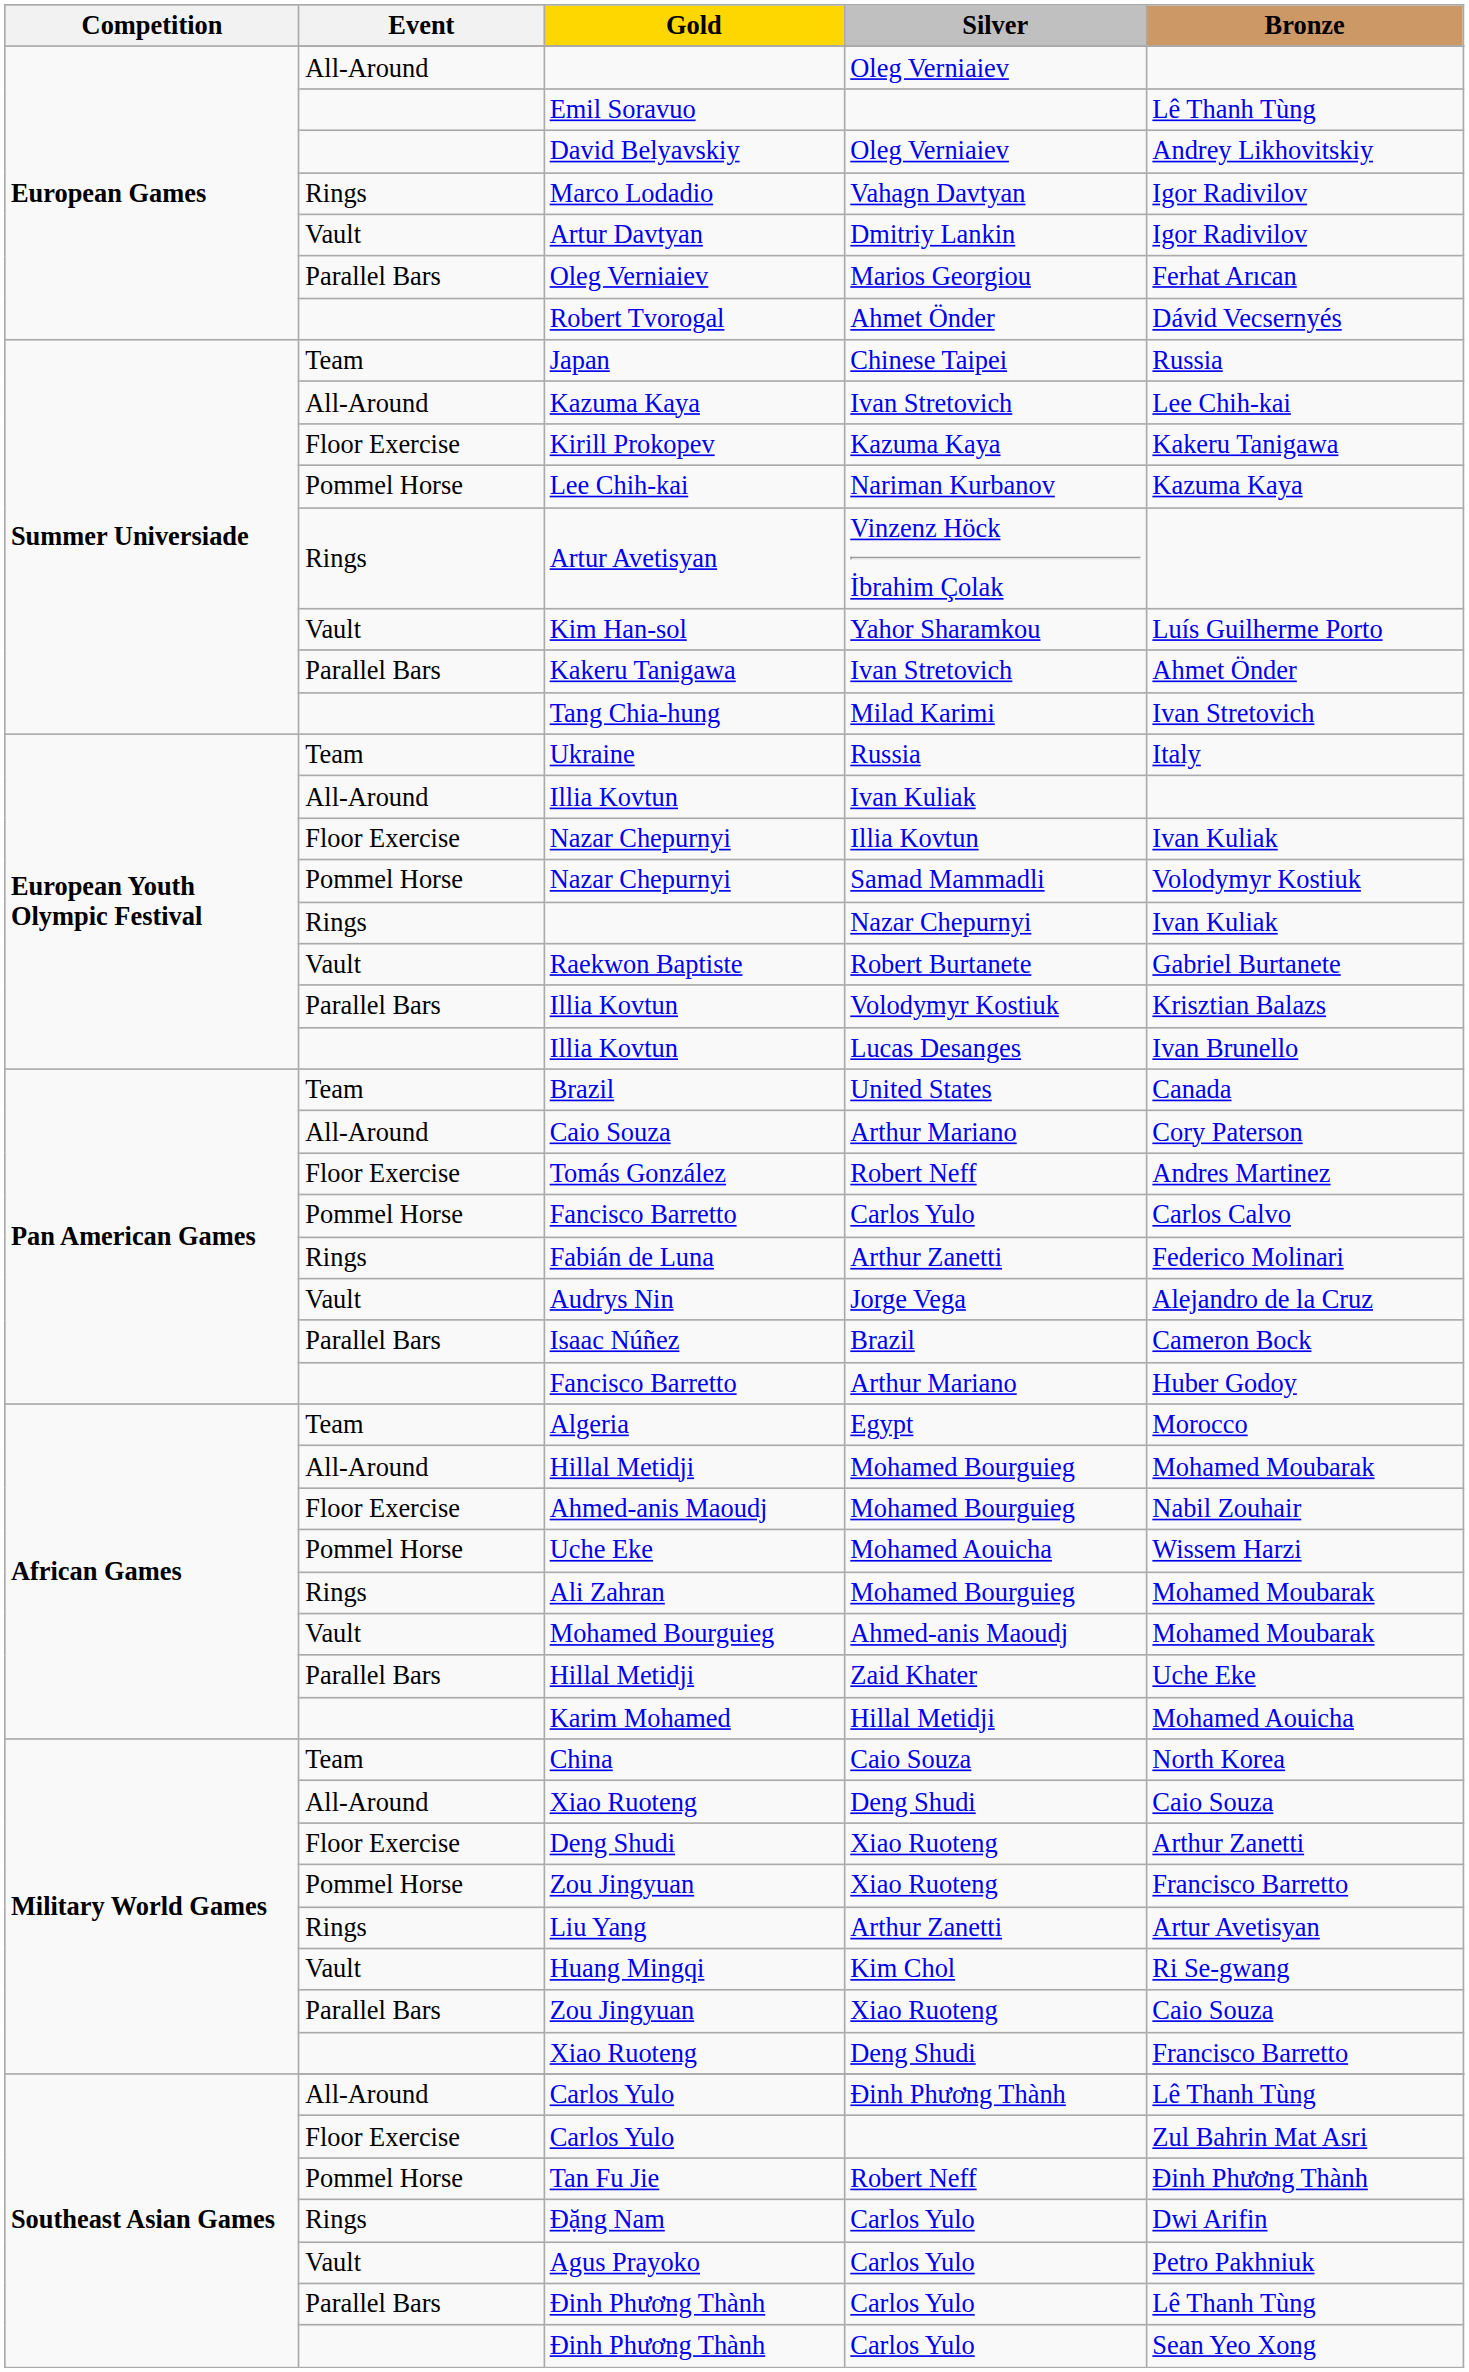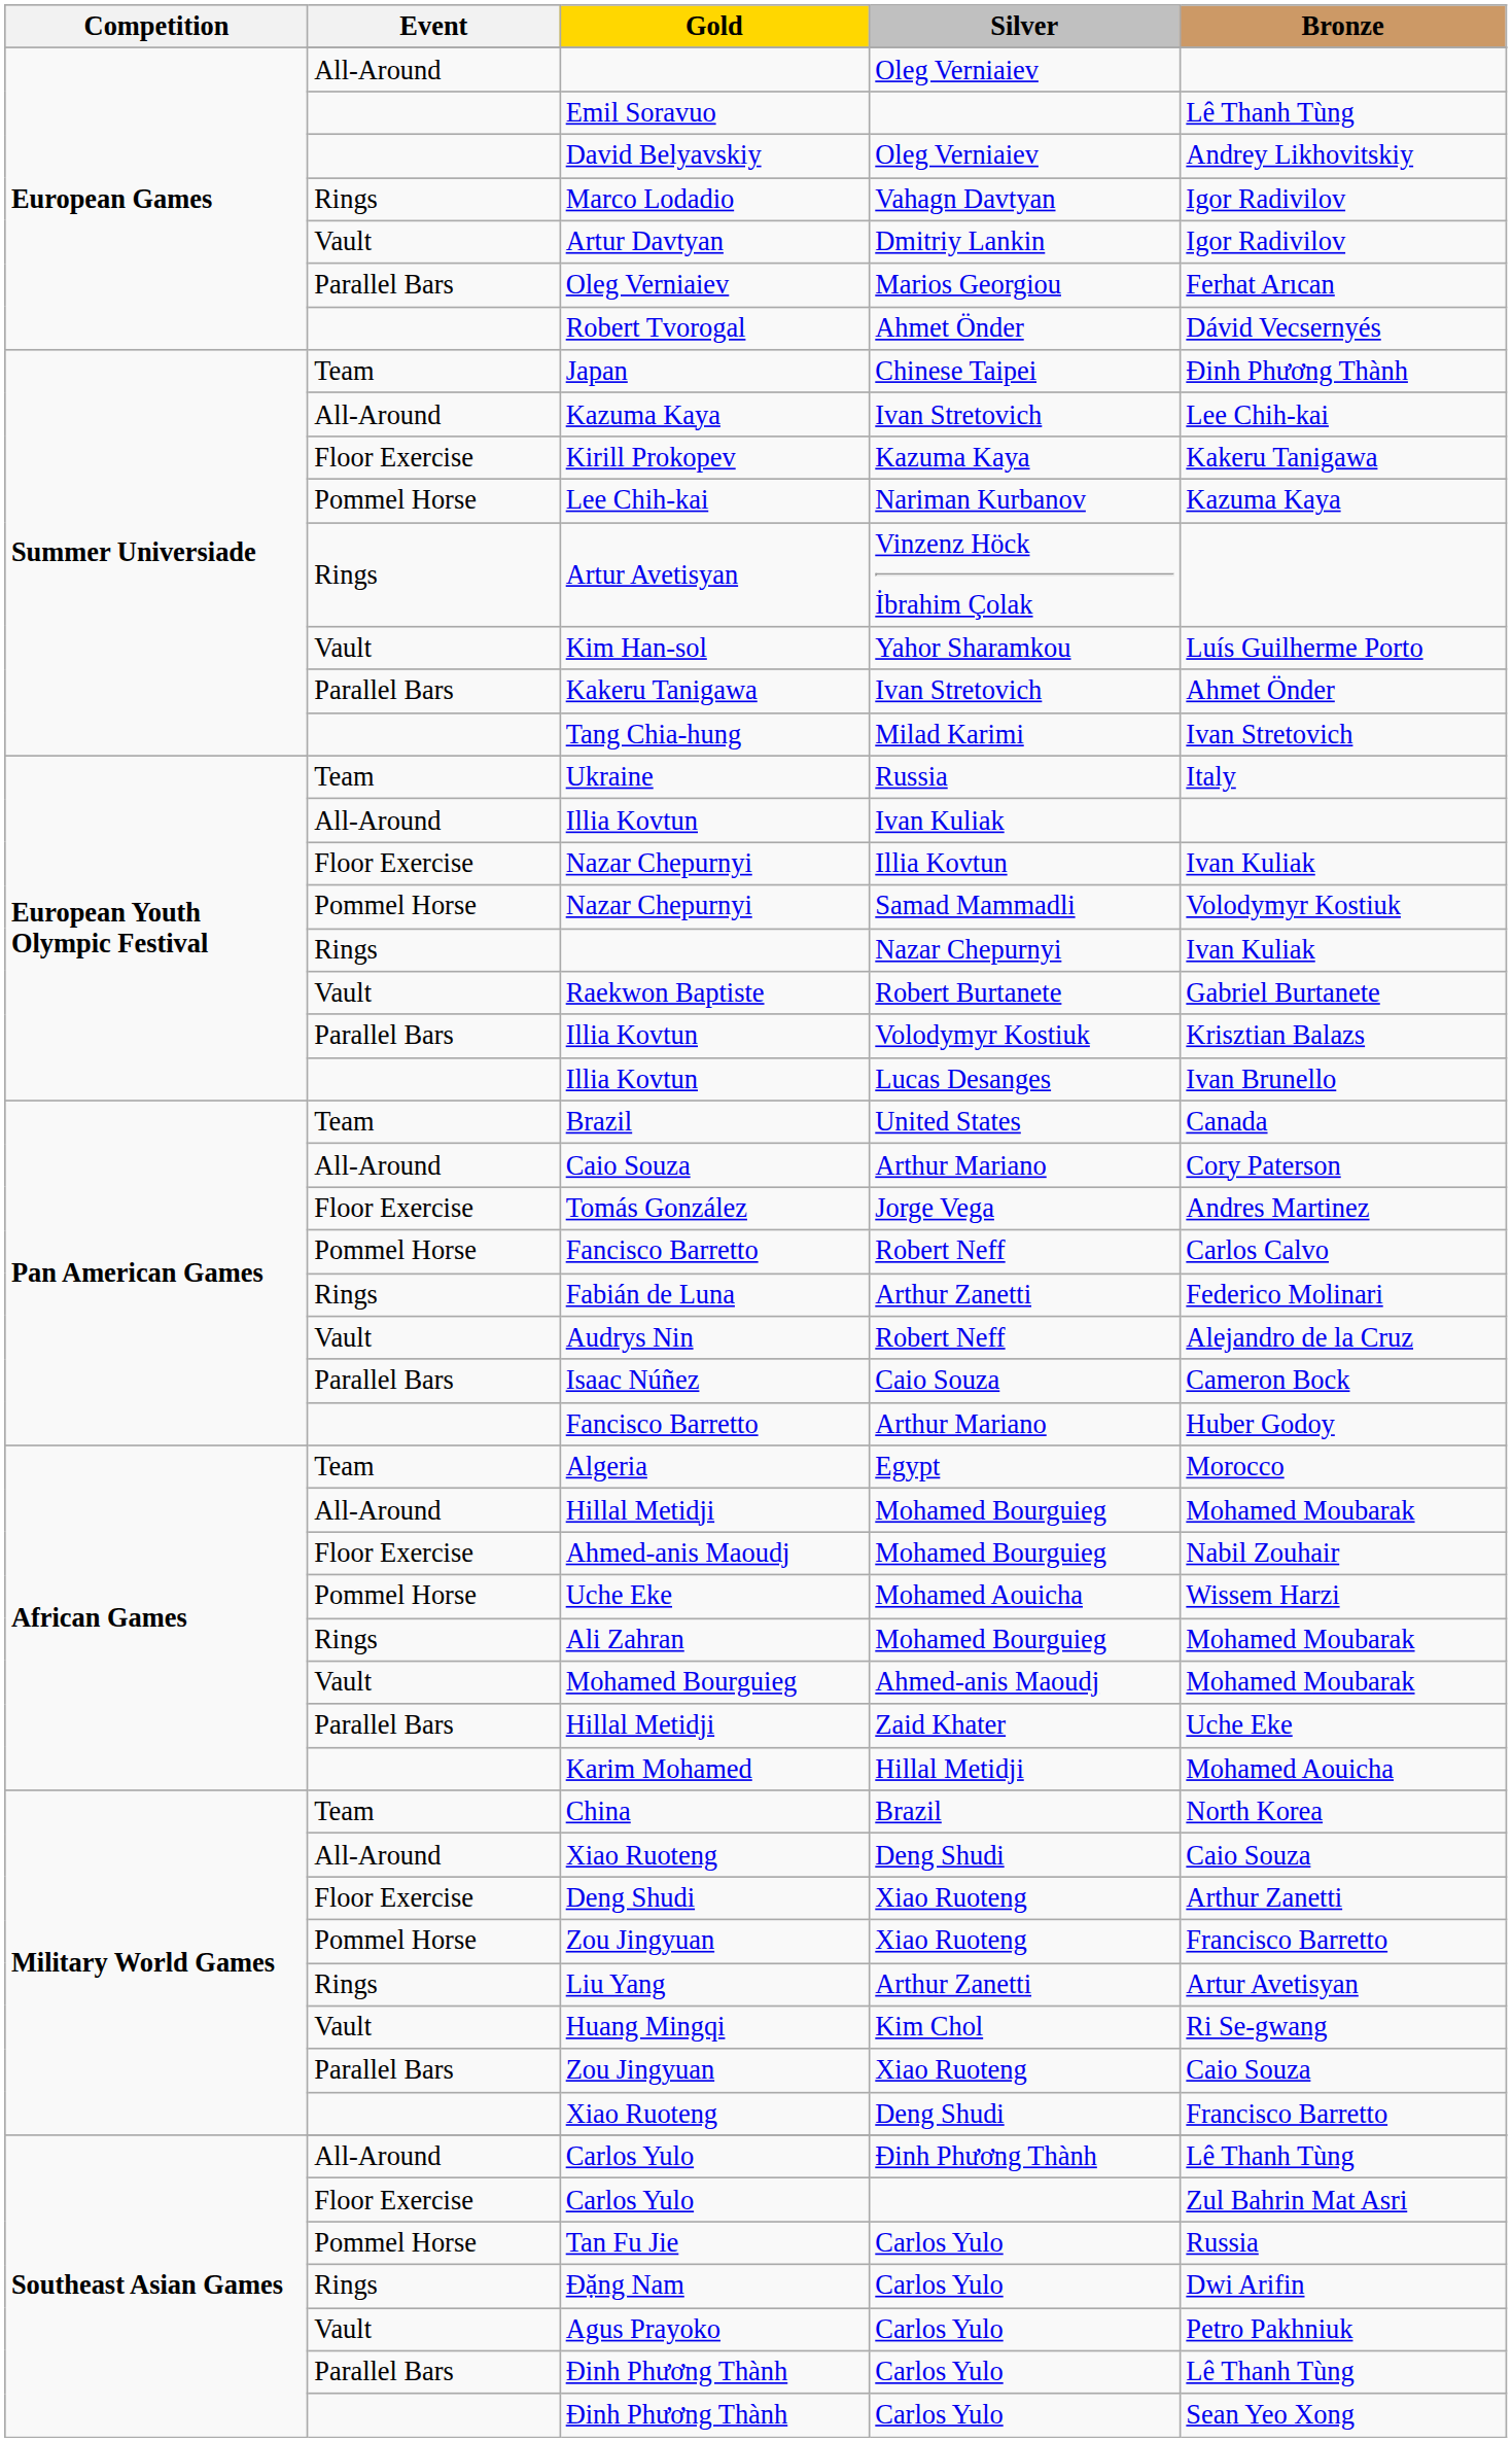 <table class="wikitable" style="width:70%;">
 <tr>
 <th style="text-align:center; width:5%;">Competition</th>
 <th style="text-align:center; width:5%;">Event</th>
 <td style="text-align:center; width:6%; background:gold;"><strong>Gold</strong></td>
 <td style="text-align:center; width:6%; background:silver;"><strong>Silver</strong></td>
 <td style="text-align:center; width:6%; background:#c96;"><strong>Bronze</strong></td>
 </tr>
 <tr>
 <td rowspan=8><strong>European Games</strong></td>
 </tr>
 <tr>
 <td>All-Around</td>
 <td></td>
 <td> <a href='#'>Oleg Verniaiev</a></td>
 <td></td>
 </tr>
 <tr>
 <td></td>
 <td> <a href='#'>Emil Soravuo</a></td>
 <td></td>
 <td> <a href='#'>Lê Thanh Tùng</a></td>
 </tr>
 <tr>
 <td></td>
 <td> <a href='#'>David Belyavskiy</a></td>
 <td> <a href='#'>Oleg Verniaiev</a></td>
 <td> <a href='#'>Andrey Likhovitskiy</a></td>
 </tr>
 <tr>
 <td>Rings</td>
 <td> <a href='#'>Marco Lodadio</a></td>
 <td> <a href='#'>Vahagn Davtyan</a></td>
 <td> <a href='#'>Igor Radivilov</a></td>
 </tr>
 <tr>
 <td>Vault</td>
 <td> <a href='#'>Artur Davtyan</a></td>
 <td> <a href='#'>Dmitriy Lankin</a></td>
 <td> <a href='#'>Igor Radivilov</a></td>
 </tr>
 <tr>
 <td>Parallel Bars</td>
 <td> <a href='#'>Oleg Verniaiev</a></td>
 <td> <a href='#'>Marios Georgiou</a></td>
 <td> <a href='#'>Ferhat Arıcan</a></td>
 </tr>
 <tr>
 <td></td>
 <td> <a href='#'>Robert Tvorogal</a></td>
 <td> <a href='#'>Ahmet Önder</a></td>
 <td> <a href='#'>Dávid Vecsernyés</a></td>
 </tr>
 <tr>
 <td rowspan=8><strong>Summer Universiade</strong></td>
 <td>Team</td>
 <td> <a href='#'>Japan</a></td>
 <td> <a href='#'>Chinese Taipei</a></td>
-<td> <a href='#'>Russia</a></td>
+<td> <a href='#'>Đinh Phương Thành</a></td>
 </tr>
 <tr>
 <td>All-Around</td>
 <td> <a href='#'>Kazuma Kaya</a></td>
 <td> <a href='#'>Ivan Stretovich</a></td>
 <td> <a href='#'>Lee Chih-kai</a></td>
 </tr>
 <tr>
 <td>Floor Exercise</td>
 <td> <a href='#'>Kirill Prokopev</a></td>
 <td> <a href='#'>Kazuma Kaya</a></td>
 <td> <a href='#'>Kakeru Tanigawa</a></td>
 </tr>
 <tr>
 <td>Pommel Horse</td>
 <td> <a href='#'>Lee Chih-kai</a></td>
 <td> <a href='#'>Nariman Kurbanov</a></td>
 <td> <a href='#'>Kazuma Kaya</a></td>
 </tr>
 <tr>
 <td>Rings</td>
 <td> <a href='#'>Artur Avetisyan</a></td>
 <td> <a href='#'>Vinzenz Höck</a><hr> <a href='#'>İbrahim Çolak</a></td>
 <td></td>
 </tr>
 <tr>
 <td>Vault</td>
 <td> <a href='#'>Kim Han-sol</a></td>
 <td> <a href='#'>Yahor Sharamkou</a></td>
 <td> <a href='#'>Luís Guilherme Porto</a></td>
 </tr>
 <tr>
 <td>Parallel Bars</td>
 <td> <a href='#'>Kakeru Tanigawa</a></td>
 <td> <a href='#'>Ivan Stretovich</a></td>
 <td> <a href='#'>Ahmet Önder</a></td>
 </tr>
 <tr>
 <td></td>
 <td> <a href='#'>Tang Chia-hung</a></td>
 <td> <a href='#'>Milad Karimi</a></td>
 <td> <a href='#'>Ivan Stretovich</a></td>
 </tr>
 <tr>
 <td rowspan=8><strong>European Youth Olympic Festival</strong></td>
 <td>Team</td>
 <td> <a href='#'>Ukraine</a></td>
 <td> <a href='#'>Russia</a></td>
 <td> <a href='#'>Italy</a></td>
 </tr>
 <tr>
 <td>All-Around</td>
 <td> <a href='#'>Illia Kovtun</a></td>
 <td> <a href='#'>Ivan Kuliak</a></td>
 <td></td>
 </tr>
 <tr>
 <td>Floor Exercise</td>
 <td> <a href='#'>Nazar Chepurnyi</a></td>
 <td> <a href='#'>Illia Kovtun</a></td>
 <td> <a href='#'>Ivan Kuliak</a></td>
 </tr>
 <tr>
 <td>Pommel Horse</td>
 <td> <a href='#'>Nazar Chepurnyi</a></td>
 <td> <a href='#'>Samad Mammadli</a></td>
 <td> <a href='#'>Volodymyr Kostiuk</a></td>
 </tr>
 <tr>
 <td>Rings</td>
 <td></td>
 <td> <a href='#'>Nazar Chepurnyi</a></td>
 <td> <a href='#'>Ivan Kuliak</a></td>
 </tr>
 <tr>
 <td>Vault</td>
 <td> <a href='#'>Raekwon Baptiste</a></td>
 <td> <a href='#'>Robert Burtanete</a></td>
 <td> <a href='#'>Gabriel Burtanete</a></td>
 </tr>
 <tr>
 <td>Parallel Bars</td>
 <td> <a href='#'>Illia Kovtun</a></td>
 <td> <a href='#'>Volodymyr Kostiuk</a></td>
 <td> <a href='#'>Krisztian Balazs</a></td>
 </tr>
 <tr>
 <td></td>
 <td> <a href='#'>Illia Kovtun</a></td>
 <td> <a href='#'>Lucas Desanges</a></td>
 <td> <a href='#'>Ivan Brunello</a></td>
 </tr>
 <tr>
 <td rowspan=8><strong>Pan American Games</strong></td>
 <td>Team</td>
 <td> <a href='#'>Brazil</a></td>
 <td> <a href='#'>United States</a></td>
 <td> <a href='#'>Canada</a></td>
 </tr>
 <tr>
 <td>All-Around</td>
 <td> <a href='#'>Caio Souza</a></td>
 <td> <a href='#'>Arthur Mariano</a></td>
 <td> <a href='#'>Cory Paterson</a></td>
 </tr>
 <tr>
 <td>Floor Exercise</td>
 <td> <a href='#'>Tomás González</a></td>
-<td> <a href='#'>Robert Neff</a></td>
+<td> <a href='#'>Jorge Vega</a></td>
 <td> <a href='#'>Andres Martinez</a></td>
 </tr>
 <tr>
 <td>Pommel Horse</td>
 <td> <a href='#'>Fancisco Barretto</a></td>
-<td> <a href='#'>Carlos Yulo</a></td>
+<td> <a href='#'>Robert Neff</a></td>
 <td> <a href='#'>Carlos Calvo</a></td>
 </tr>
 <tr>
 <td>Rings</td>
 <td> <a href='#'>Fabián de Luna</a></td>
 <td> <a href='#'>Arthur Zanetti</a></td>
 <td> <a href='#'>Federico Molinari</a></td>
 </tr>
 <tr>
 <td>Vault</td>
 <td> <a href='#'>Audrys Nin</a></td>
-<td> <a href='#'>Jorge Vega</a></td>
+<td> <a href='#'>Robert Neff</a></td>
 <td> <a href='#'>Alejandro de la Cruz</a></td>
 </tr>
 <tr>
 <td>Parallel Bars</td>
 <td> <a href='#'>Isaac Núñez</a></td>
-<td> <a href='#'>Brazil</a></td>
+<td> <a href='#'>Caio Souza</a></td>
 <td> <a href='#'>Cameron Bock</a></td>
 </tr>
 <tr>
 <td></td>
 <td> <a href='#'>Fancisco Barretto</a></td>
 <td> <a href='#'>Arthur Mariano</a></td>
 <td> <a href='#'>Huber Godoy</a></td>
 </tr>
 <tr>
 <td rowspan=8><strong>African Games</strong></td>
 <td>Team</td>
 <td> <a href='#'>Algeria</a></td>
 <td> <a href='#'>Egypt</a></td>
 <td> <a href='#'>Morocco</a></td>
 </tr>
 <tr>
 <td>All-Around</td>
 <td> <a href='#'>Hillal Metidji</a></td>
 <td> <a href='#'>Mohamed Bourguieg</a></td>
 <td> <a href='#'>Mohamed Moubarak</a></td>
 </tr>
 <tr>
 <td>Floor Exercise</td>
 <td> <a href='#'>Ahmed-anis Maoudj</a></td>
 <td> <a href='#'>Mohamed Bourguieg</a></td>
 <td> <a href='#'>Nabil Zouhair</a></td>
 </tr>
 <tr>
 <td>Pommel Horse</td>
 <td> <a href='#'>Uche Eke</a></td>
 <td> <a href='#'>Mohamed Aouicha</a></td>
 <td> <a href='#'>Wissem Harzi</a></td>
 </tr>
 <tr>
 <td>Rings</td>
 <td> <a href='#'>Ali Zahran</a></td>
 <td> <a href='#'>Mohamed Bourguieg</a></td>
 <td> <a href='#'>Mohamed Moubarak</a></td>
 </tr>
 <tr>
 <td>Vault</td>
 <td> <a href='#'>Mohamed Bourguieg</a></td>
 <td> <a href='#'>Ahmed-anis Maoudj</a></td>
 <td> <a href='#'>Mohamed Moubarak</a></td>
 </tr>
 <tr>
 <td>Parallel Bars</td>
 <td> <a href='#'>Hillal Metidji</a></td>
 <td> <a href='#'>Zaid Khater</a></td>
 <td> <a href='#'>Uche Eke</a></td>
 </tr>
 <tr>
 <td></td>
 <td> <a href='#'>Karim Mohamed</a></td>
 <td> <a href='#'>Hillal Metidji</a></td>
 <td> <a href='#'>Mohamed Aouicha</a></td>
 </tr>
 <tr>
 <td rowspan=8><strong>Military World Games</strong></td>
 <td>Team</td>
 <td> <a href='#'>China</a></td>
-<td> <a href='#'>Caio Souza</a></td>
+<td> <a href='#'>Brazil</a></td>
 <td> <a href='#'>North Korea</a></td>
 </tr>
 <tr>
 <td>All-Around</td>
 <td> <a href='#'>Xiao Ruoteng</a></td>
 <td> <a href='#'>Deng Shudi</a></td>
 <td> <a href='#'>Caio Souza</a></td>
 </tr>
 <tr>
 <td>Floor Exercise</td>
 <td> <a href='#'>Deng Shudi</a></td>
 <td> <a href='#'>Xiao Ruoteng</a></td>
 <td> <a href='#'>Arthur Zanetti</a></td>
 </tr>
 <tr>
 <td>Pommel Horse</td>
 <td> <a href='#'>Zou Jingyuan</a></td>
 <td> <a href='#'>Xiao Ruoteng</a></td>
 <td> <a href='#'>Francisco Barretto</a></td>
 </tr>
 <tr>
 <td>Rings</td>
 <td> <a href='#'>Liu Yang</a></td>
 <td> <a href='#'>Arthur Zanetti</a></td>
 <td> <a href='#'>Artur Avetisyan</a></td>
 </tr>
 <tr>
 <td>Vault</td>
 <td> <a href='#'>Huang Mingqi</a></td>
 <td> <a href='#'>Kim Chol</a></td>
 <td> <a href='#'>Ri Se-gwang</a></td>
 </tr>
 <tr>
 <td>Parallel Bars</td>
 <td> <a href='#'>Zou Jingyuan</a></td>
 <td> <a href='#'>Xiao Ruoteng</a></td>
 <td> <a href='#'>Caio Souza</a></td>
 </tr>
 <tr>
 <td></td>
 <td> <a href='#'>Xiao Ruoteng</a></td>
 <td> <a href='#'>Deng Shudi</a></td>
 <td> <a href='#'>Francisco Barretto</a></td>
 </tr>
 <tr>
 <td rowspan=8><strong>Southeast Asian Games</strong></td>
 </tr>
 <tr>
 <td>All-Around</td>
 <td> <a href='#'>Carlos Yulo</a></td>
 <td> <a href='#'>Đinh Phương Thành</a></td>
 <td> <a href='#'>Lê Thanh Tùng</a></td>
 </tr>
 <tr>
 <td>Floor Exercise</td>
 <td> <a href='#'>Carlos Yulo</a></td>
 <td></td>
 <td> <a href='#'>Zul Bahrin Mat Asri</a></td>
 </tr>
 <tr>
 <td>Pommel Horse</td>
 <td> <a href='#'>Tan Fu Jie</a></td>
-<td> <a href='#'>Robert Neff</a></td>
-<td> <a href='#'>Đinh Phương Thành</a></td>
+<td> <a href='#'>Carlos Yulo</a></td>
+<td> <a href='#'>Russia</a></td>
 </tr>
 <tr>
 <td>Rings</td>
 <td> <a href='#'>Đặng Nam</a></td>
 <td> <a href='#'>Carlos Yulo</a></td>
 <td> <a href='#'>Dwi Arifin</a></td>
 </tr>
 <tr>
 <td>Vault</td>
 <td> <a href='#'>Agus Prayoko</a></td>
 <td> <a href='#'>Carlos Yulo</a></td>
 <td> <a href='#'>Petro Pakhniuk</a></td>
 </tr>
 <tr>
 <td>Parallel Bars</td>
 <td> <a href='#'>Đinh Phương Thành</a></td>
 <td> <a href='#'>Carlos Yulo</a></td>
 <td> <a href='#'>Lê Thanh Tùng</a></td>
 </tr>
 <tr>
 <td></td>
 <td> <a href='#'>Đinh Phương Thành</a></td>
 <td> <a href='#'>Carlos Yulo</a></td>
 <td> <a href='#'>Sean Yeo Xong</a></td>
 </tr>
 </table>
